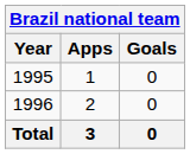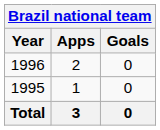 <table class="wikitable" style="text-align:center">
 <tr>
 <th colspan=3><a href='#'>Brazil national team</a></th>
 </tr>
 <tr>
 <th>Year</th>
 <th>Apps</th>
 <th>Goals</th>
 </tr>
 <tr>
-<td>1995</td>
-<td>1</td>
+<td>1996</td>
+<td>2</td>
 <td>0</td>
 </tr>
 <tr>
-<td>1996</td>
-<td>2</td>
+<td>1995</td>
+<td>1</td>
 <td>0</td>
 </tr>
 <tr>
 <th>Total</th>
 <th>3</th>
 <th>0</th>
 </tr>
 </table>
